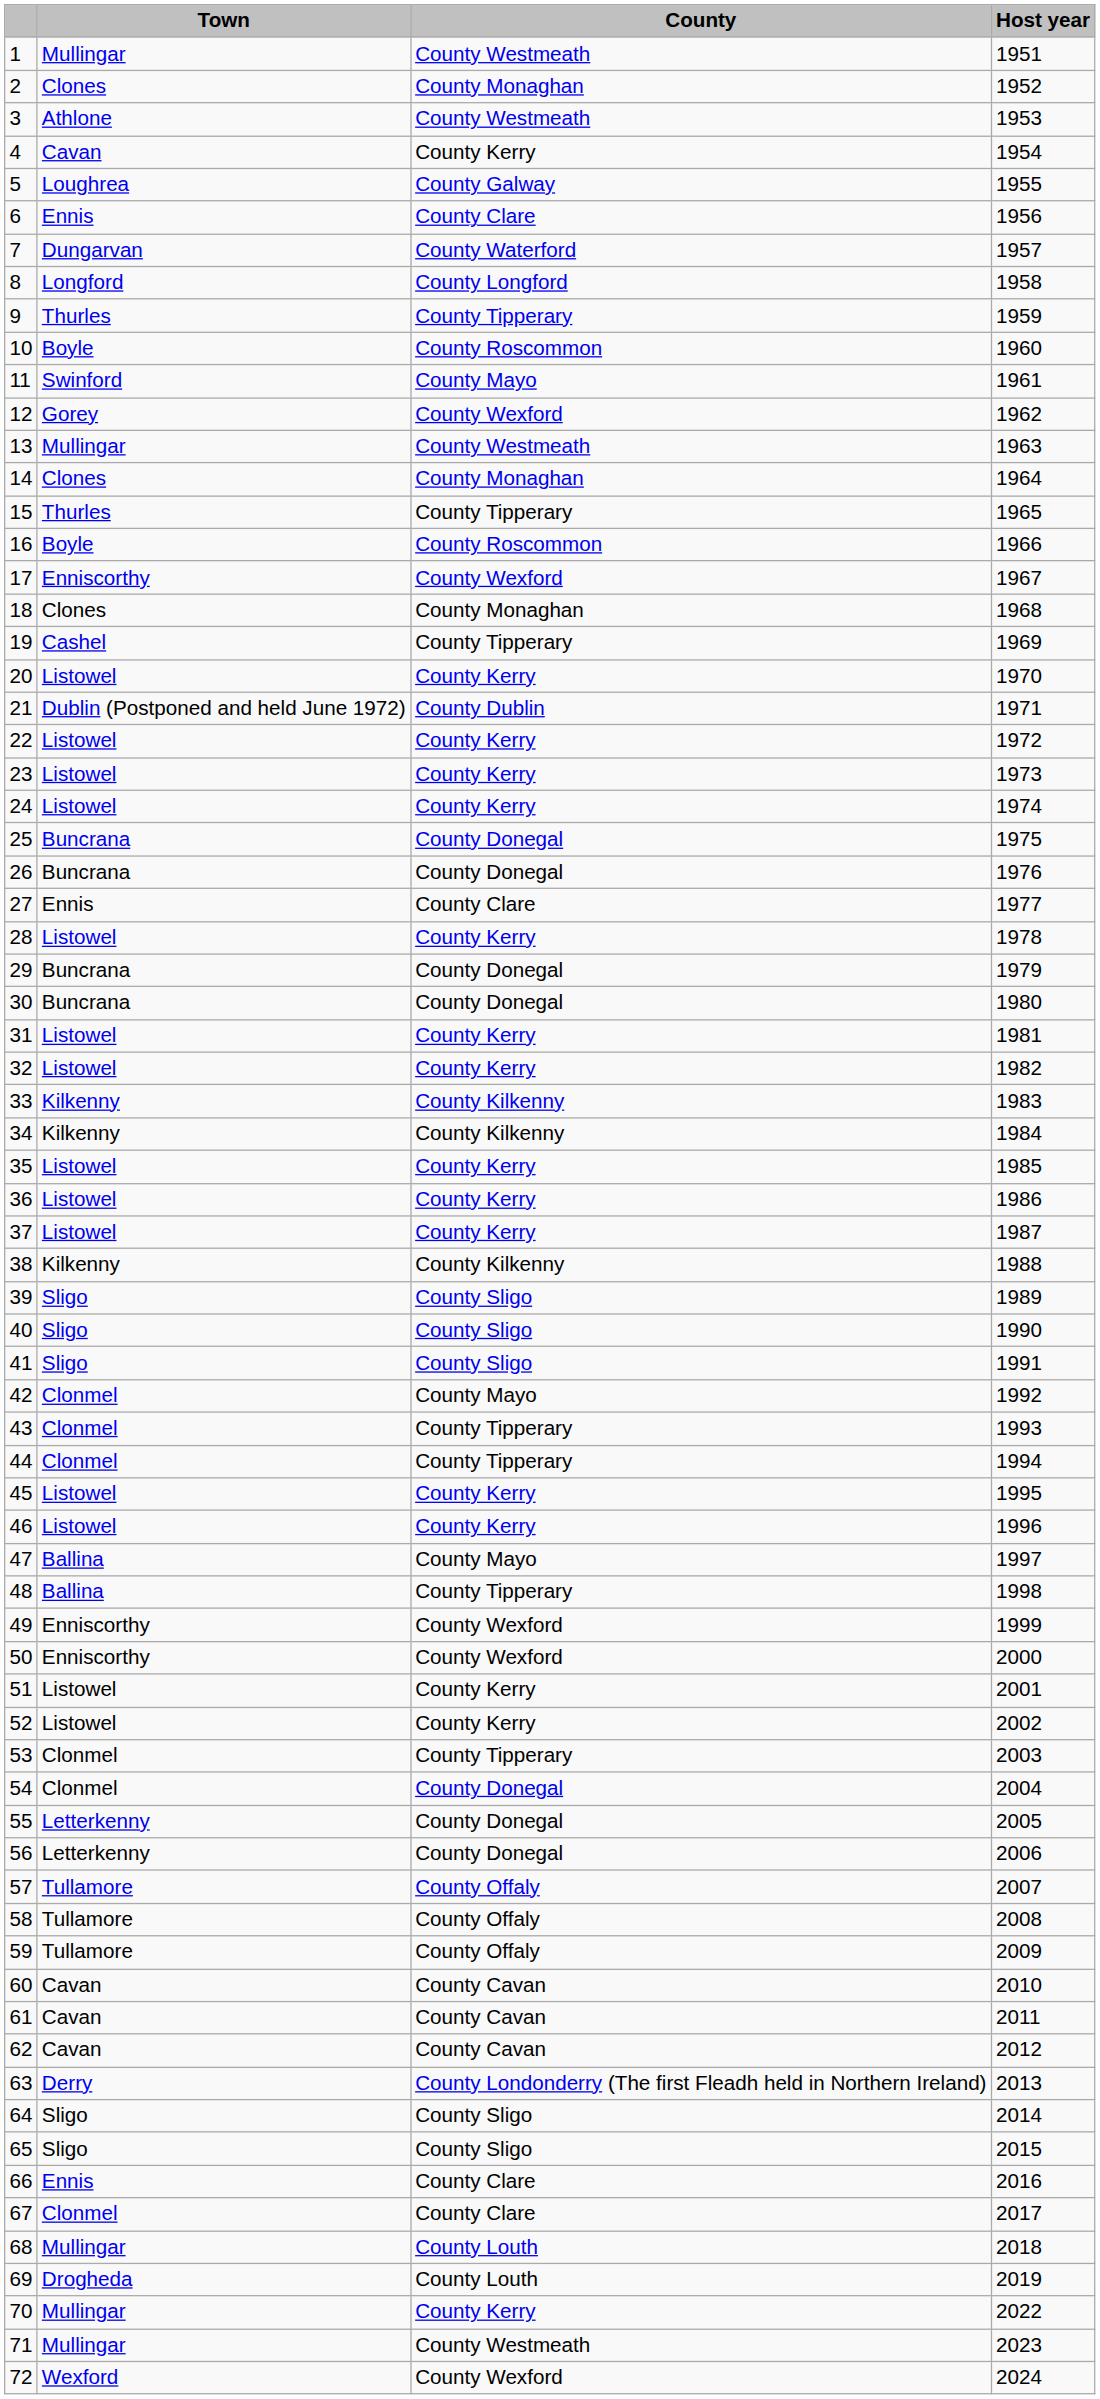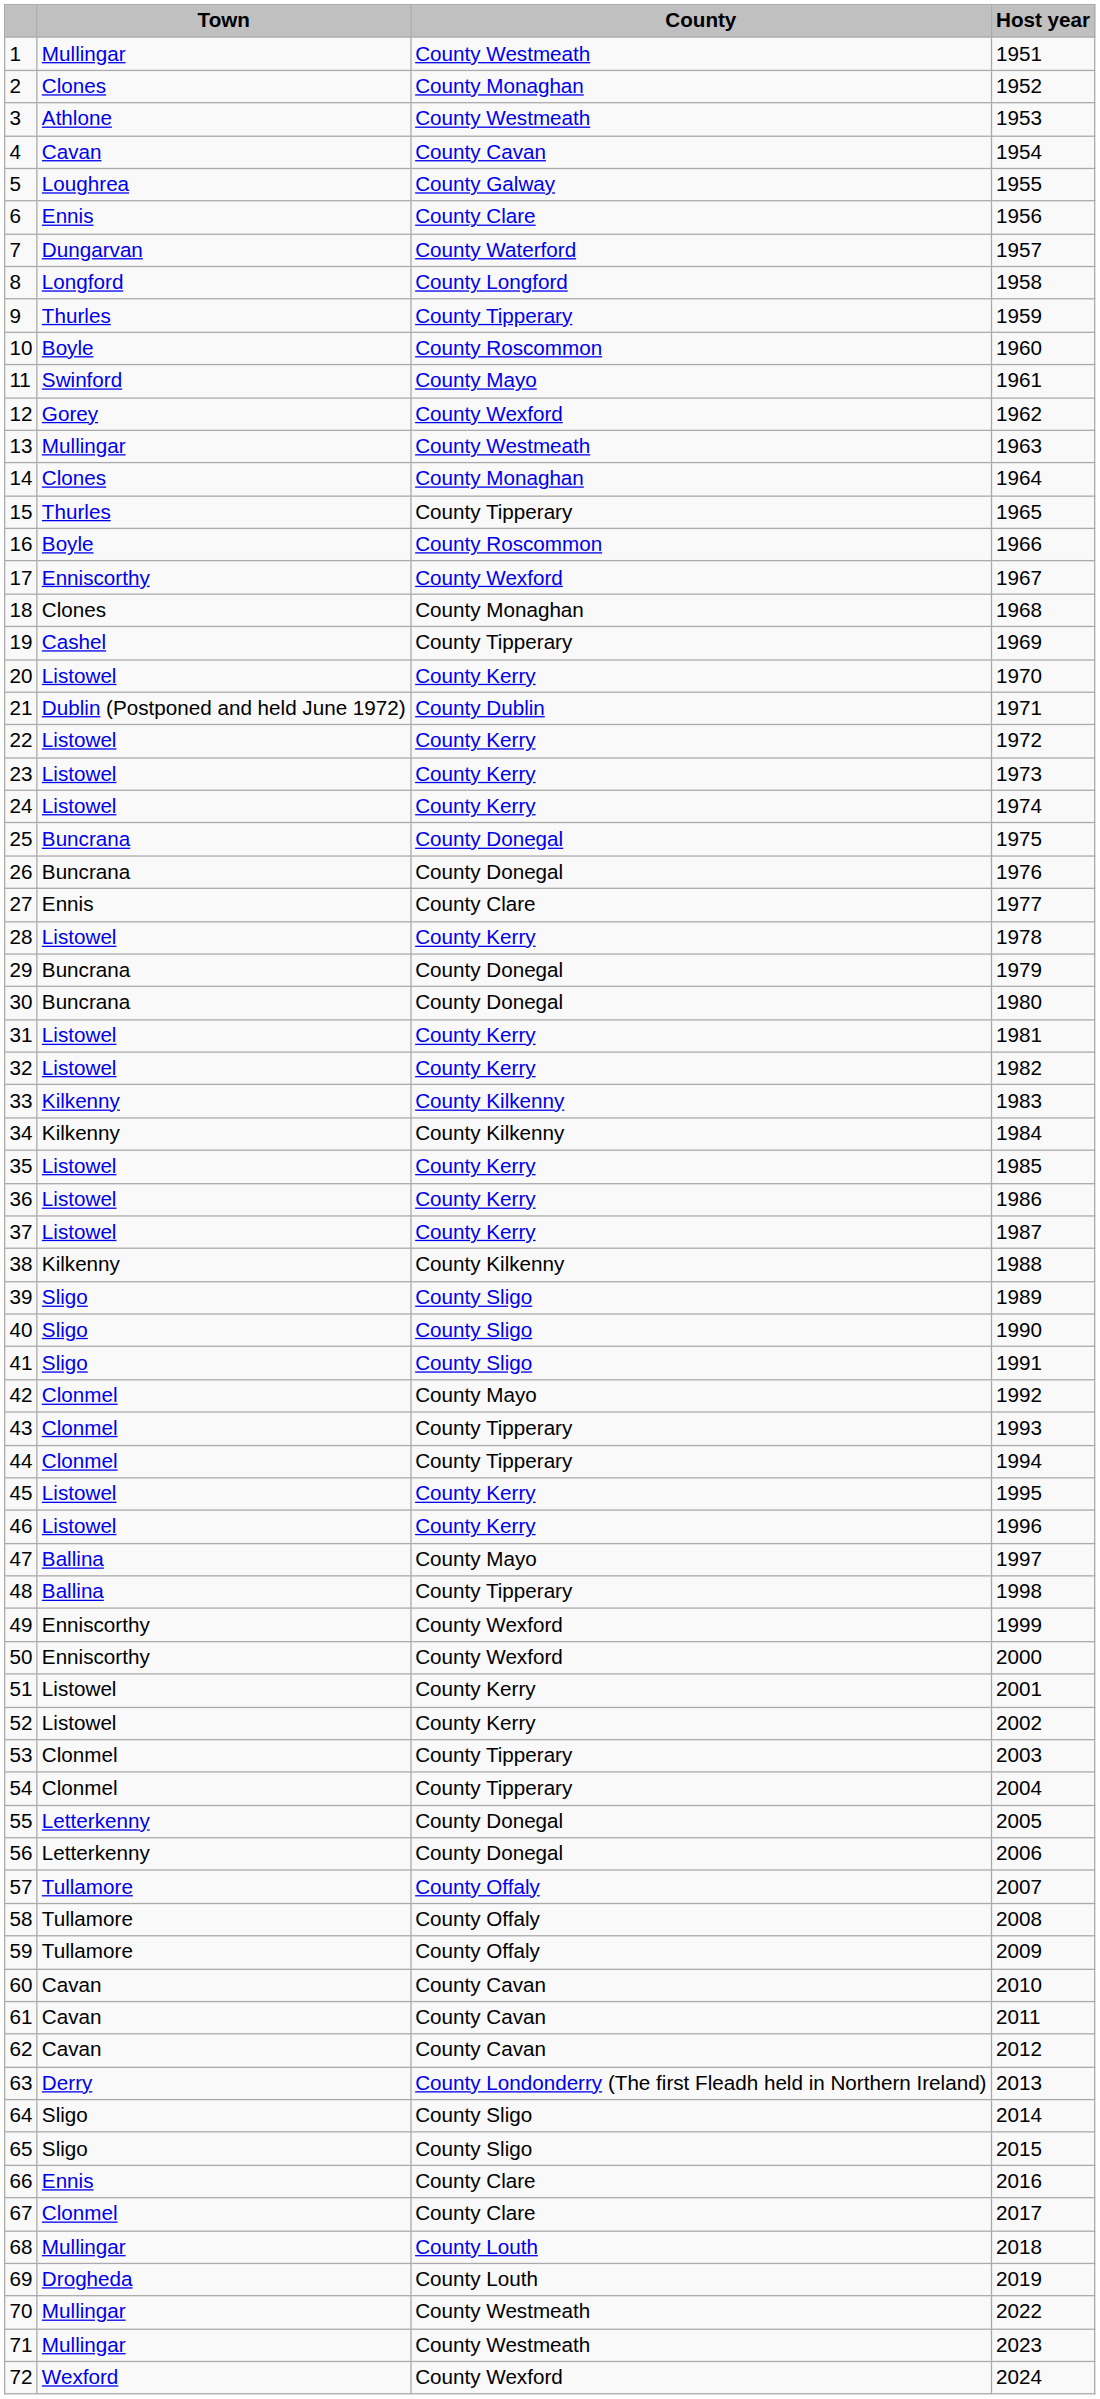 <table class="wikitable">
 <tr>
 <th style="background:silver;"></th>
 <th style="background:silver;"><strong>Town</strong></th>
 <th style="background:silver;"><strong>County</strong></th>
 <th style="background:silver;"><strong>Host year</strong></th>
 </tr>
 <tr>
 <td>1</td>
 <td><a href='#'>Mullingar</a></td>
 <td><a href='#'>County Westmeath</a></td>
 <td>1951</td>
 </tr>
 <tr>
 <td>2</td>
 <td><a href='#'>Clones</a></td>
 <td><a href='#'>County Monaghan</a></td>
 <td>1952</td>
 </tr>
 <tr>
 <td>3</td>
 <td><a href='#'>Athlone</a></td>
 <td><a href='#'>County Westmeath</a></td>
 <td>1953</td>
 </tr>
 <tr>
 <td>4</td>
 <td><a href='#'>Cavan</a></td>
-<td>County Kerry</td>
+<td><a href='#'>County Cavan</a></td>
 <td>1954</td>
 </tr>
 <tr>
 <td>5</td>
 <td><a href='#'>Loughrea</a></td>
 <td><a href='#'>County Galway</a></td>
 <td>1955</td>
 </tr>
 <tr>
 <td>6</td>
 <td><a href='#'>Ennis</a></td>
 <td><a href='#'>County Clare</a></td>
 <td>1956</td>
 </tr>
 <tr>
 <td>7</td>
 <td><a href='#'>Dungarvan</a></td>
 <td><a href='#'>County Waterford</a></td>
 <td>1957</td>
 </tr>
 <tr>
 <td>8</td>
 <td><a href='#'>Longford</a></td>
 <td><a href='#'>County Longford</a></td>
 <td>1958</td>
 </tr>
 <tr>
 <td>9</td>
 <td><a href='#'>Thurles</a></td>
 <td><a href='#'>County Tipperary</a></td>
 <td>1959</td>
 </tr>
 <tr>
 <td>10</td>
 <td><a href='#'>Boyle</a></td>
 <td><a href='#'>County Roscommon</a></td>
 <td>1960</td>
 </tr>
 <tr>
 <td>11</td>
 <td><a href='#'>Swinford</a></td>
 <td><a href='#'>County Mayo</a></td>
 <td>1961</td>
 </tr>
 <tr>
 <td>12</td>
 <td><a href='#'>Gorey</a></td>
 <td><a href='#'>County Wexford</a></td>
 <td>1962</td>
 </tr>
 <tr>
 <td>13</td>
 <td><a href='#'>Mullingar</a></td>
 <td><a href='#'>County Westmeath</a></td>
 <td>1963</td>
 </tr>
 <tr>
 <td>14</td>
 <td><a href='#'>Clones</a></td>
 <td><a href='#'>County Monaghan</a></td>
 <td>1964</td>
 </tr>
 <tr>
 <td>15</td>
 <td><a href='#'>Thurles</a></td>
 <td>County Tipperary</td>
 <td>1965</td>
 </tr>
 <tr>
 <td>16</td>
 <td><a href='#'>Boyle</a></td>
 <td><a href='#'>County Roscommon</a></td>
 <td>1966</td>
 </tr>
 <tr>
 <td>17</td>
 <td><a href='#'>Enniscorthy</a></td>
 <td><a href='#'>County Wexford</a></td>
 <td>1967</td>
 </tr>
 <tr>
 <td>18</td>
 <td>Clones</td>
 <td>County Monaghan</td>
 <td>1968</td>
 </tr>
 <tr>
 <td>19</td>
 <td><a href='#'>Cashel</a></td>
 <td>County Tipperary</td>
 <td>1969</td>
 </tr>
 <tr>
 <td>20</td>
 <td><a href='#'>Listowel</a></td>
 <td><a href='#'>County Kerry</a></td>
 <td>1970</td>
 </tr>
 <tr>
 <td>21</td>
 <td><a href='#'>Dublin</a> (Postponed and held June 1972)</td>
 <td><a href='#'>County Dublin</a></td>
 <td>1971</td>
 </tr>
 <tr>
 <td>22</td>
 <td><a href='#'>Listowel</a></td>
 <td><a href='#'>County Kerry</a></td>
 <td>1972</td>
 </tr>
 <tr>
 <td>23</td>
 <td><a href='#'>Listowel</a></td>
 <td><a href='#'>County Kerry</a></td>
 <td>1973</td>
 </tr>
 <tr>
 <td>24</td>
 <td><a href='#'>Listowel</a></td>
 <td><a href='#'>County Kerry</a></td>
 <td>1974</td>
 </tr>
 <tr>
 <td>25</td>
 <td><a href='#'>Buncrana</a></td>
 <td><a href='#'>County Donegal</a></td>
 <td>1975</td>
 </tr>
 <tr>
 <td>26</td>
 <td>Buncrana</td>
 <td>County Donegal</td>
 <td>1976</td>
 </tr>
 <tr>
 <td>27</td>
 <td>Ennis</td>
 <td>County Clare</td>
 <td>1977</td>
 </tr>
 <tr>
 <td>28</td>
 <td><a href='#'>Listowel</a></td>
 <td><a href='#'>County Kerry</a></td>
 <td>1978</td>
 </tr>
 <tr>
 <td>29</td>
 <td>Buncrana</td>
 <td>County Donegal</td>
 <td>1979</td>
 </tr>
 <tr>
 <td>30</td>
 <td>Buncrana</td>
 <td>County Donegal</td>
 <td>1980</td>
 </tr>
 <tr>
 <td>31</td>
 <td><a href='#'>Listowel</a></td>
 <td><a href='#'>County Kerry</a></td>
 <td>1981</td>
 </tr>
 <tr>
 <td>32</td>
 <td><a href='#'>Listowel</a></td>
 <td><a href='#'>County Kerry</a></td>
 <td>1982</td>
 </tr>
 <tr>
 <td>33</td>
 <td><a href='#'>Kilkenny</a></td>
 <td><a href='#'>County Kilkenny</a></td>
 <td>1983</td>
 </tr>
 <tr>
 <td>34</td>
 <td>Kilkenny</td>
 <td>County Kilkenny</td>
 <td>1984</td>
 </tr>
 <tr>
 <td>35</td>
 <td><a href='#'>Listowel</a></td>
 <td><a href='#'>County Kerry</a></td>
 <td>1985</td>
 </tr>
 <tr>
 <td>36</td>
 <td><a href='#'>Listowel</a></td>
 <td><a href='#'>County Kerry</a></td>
 <td>1986</td>
 </tr>
 <tr>
 <td>37</td>
 <td><a href='#'>Listowel</a></td>
 <td><a href='#'>County Kerry</a></td>
 <td>1987</td>
 </tr>
 <tr>
 <td>38</td>
 <td>Kilkenny</td>
 <td>County Kilkenny</td>
 <td>1988</td>
 </tr>
 <tr>
 <td>39</td>
 <td><a href='#'>Sligo</a></td>
 <td><a href='#'>County Sligo</a></td>
 <td>1989</td>
 </tr>
 <tr>
 <td>40</td>
 <td><a href='#'>Sligo</a></td>
 <td><a href='#'>County Sligo</a></td>
 <td>1990</td>
 </tr>
 <tr>
 <td>41</td>
 <td><a href='#'>Sligo</a></td>
 <td><a href='#'>County Sligo</a></td>
 <td>1991</td>
 </tr>
 <tr>
 <td>42</td>
 <td><a href='#'>Clonmel</a></td>
 <td>County Mayo</td>
 <td>1992</td>
 </tr>
 <tr>
 <td>43</td>
 <td><a href='#'>Clonmel</a></td>
 <td>County Tipperary</td>
 <td>1993</td>
 </tr>
 <tr>
 <td>44</td>
 <td><a href='#'>Clonmel</a></td>
 <td>County Tipperary</td>
 <td>1994</td>
 </tr>
 <tr>
 <td>45</td>
 <td><a href='#'>Listowel</a></td>
 <td><a href='#'>County Kerry</a></td>
 <td>1995</td>
 </tr>
 <tr>
 <td>46</td>
 <td><a href='#'>Listowel</a></td>
 <td><a href='#'>County Kerry</a></td>
 <td>1996</td>
 </tr>
 <tr>
 <td>47</td>
 <td><a href='#'>Ballina</a></td>
 <td>County Mayo</td>
 <td>1997</td>
 </tr>
 <tr>
 <td>48</td>
 <td><a href='#'>Ballina</a></td>
 <td>County Tipperary</td>
 <td>1998</td>
 </tr>
 <tr>
 <td>49</td>
 <td>Enniscorthy</td>
 <td>County Wexford</td>
 <td>1999</td>
 </tr>
 <tr>
 <td>50</td>
 <td>Enniscorthy</td>
 <td>County Wexford</td>
 <td>2000</td>
 </tr>
 <tr>
 <td>51</td>
 <td>Listowel</td>
 <td>County Kerry</td>
 <td>2001</td>
 </tr>
 <tr>
 <td>52</td>
 <td>Listowel</td>
 <td>County Kerry</td>
 <td>2002</td>
 </tr>
 <tr>
 <td>53</td>
 <td>Clonmel</td>
 <td>County Tipperary</td>
 <td>2003</td>
 </tr>
 <tr>
 <td>54</td>
 <td>Clonmel</td>
-<td><a href='#'>County Donegal</a></td>
+<td>County Tipperary</td>
 <td>2004</td>
 </tr>
 <tr>
 <td>55</td>
 <td><a href='#'>Letterkenny</a></td>
 <td>County Donegal</td>
 <td>2005</td>
 </tr>
 <tr>
 <td>56</td>
 <td>Letterkenny</td>
 <td>County Donegal</td>
 <td>2006</td>
 </tr>
 <tr>
 <td>57</td>
 <td><a href='#'>Tullamore</a></td>
 <td><a href='#'>County Offaly</a></td>
 <td>2007</td>
 </tr>
 <tr>
 <td>58</td>
 <td>Tullamore</td>
 <td>County Offaly</td>
 <td>2008</td>
 </tr>
 <tr>
 <td>59</td>
 <td>Tullamore</td>
 <td>County Offaly</td>
 <td>2009</td>
 </tr>
 <tr>
 <td>60</td>
 <td>Cavan</td>
 <td>County Cavan</td>
 <td>2010</td>
 </tr>
 <tr>
 <td>61</td>
 <td>Cavan</td>
 <td>County Cavan</td>
 <td>2011</td>
 </tr>
 <tr>
 <td>62</td>
 <td>Cavan</td>
 <td>County Cavan</td>
 <td>2012</td>
 </tr>
 <tr>
 <td>63</td>
 <td><a href='#'>Derry</a></td>
 <td><a href='#'>County Londonderry</a> (The first Fleadh held in Northern Ireland)</td>
 <td>2013</td>
 </tr>
 <tr>
 <td>64</td>
 <td>Sligo</td>
 <td>County Sligo</td>
 <td>2014</td>
 </tr>
 <tr>
 <td>65</td>
 <td>Sligo</td>
 <td>County Sligo</td>
 <td>2015</td>
 </tr>
 <tr>
 <td>66</td>
 <td><a href='#'>Ennis</a></td>
 <td>County Clare</td>
 <td>2016</td>
 </tr>
 <tr>
 <td>67</td>
 <td><a href='#'>Clonmel</a></td>
 <td>County Clare</td>
 <td>2017</td>
 </tr>
 <tr>
 <td>68</td>
 <td><a href='#'>Mullingar</a></td>
 <td><a href='#'>County Louth</a></td>
 <td>2018</td>
 </tr>
 <tr>
 <td>69</td>
 <td><a href='#'>Drogheda</a></td>
 <td>County Louth</td>
 <td>2019</td>
 </tr>
 <tr>
 <td>70</td>
 <td><a href='#'>Mullingar</a></td>
-<td><a href='#'>County Kerry</a></td>
+<td>County Westmeath</td>
 <td>2022</td>
 </tr>
 <tr>
 <td>71</td>
 <td><a href='#'>Mullingar</a></td>
 <td>County Westmeath</td>
 <td>2023</td>
 </tr>
 <tr>
 <td>72</td>
 <td><a href='#'>Wexford</a></td>
 <td>County Wexford</td>
 <td>2024</td>
 </tr>
 </table>
